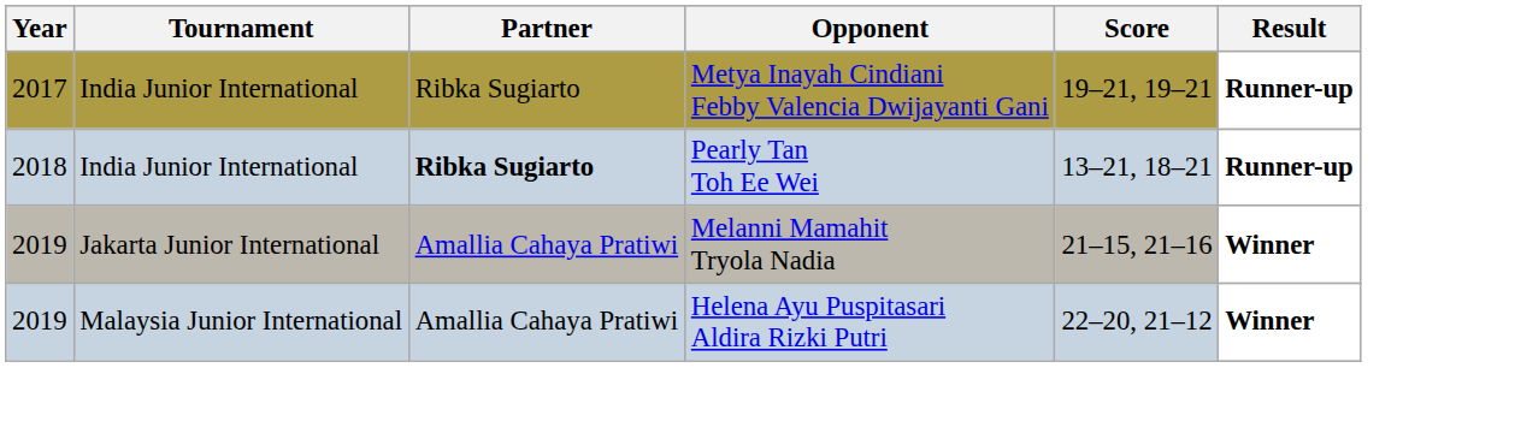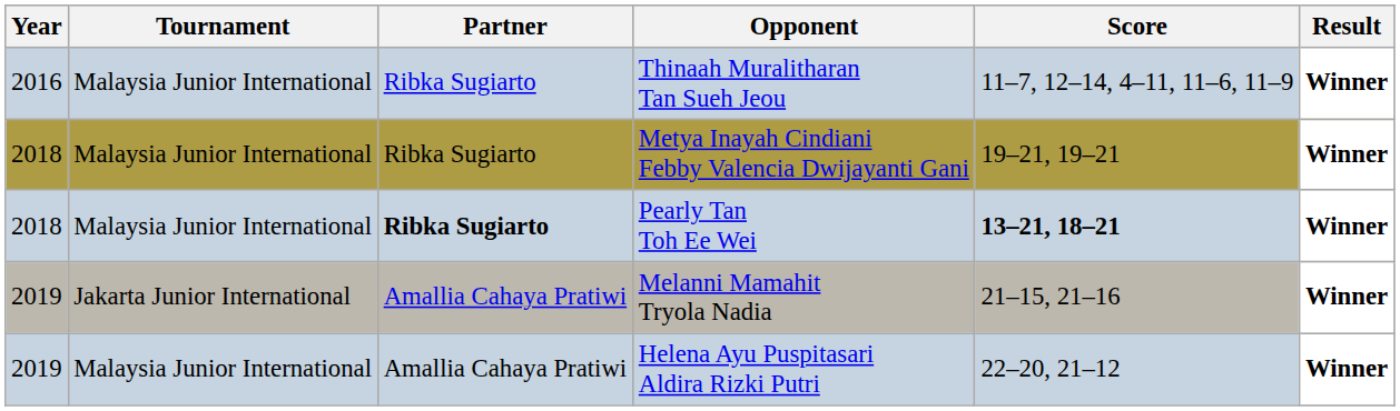 <table class="sortable wikitable" style="font-size: 90%;">
 <tr>
 <th>Year</th>
 <th>Tournament</th>
 <th>Partner</th>
 <th>Opponent</th>
 <th>Score</th>
 <th>Result</th>
 </tr>
+<tr style="background:#C6D4E1">
+<td align="center">2016</td>
+<td align="left">Malaysia Junior International</td>
+<td align="left"> <a href='#'>Ribka Sugiarto</a></td>
+<td align="left"> <a href='#'>Thinaah Muralitharan</a><br> <a href='#'>Tan Sueh Jeou</a></td>
+<td align="left">11–7, 12–14, 4–11, 11–6, 11–9</td>
+<td style="text-align:left; background:white"> <strong>Winner</strong></td>
+</tr>
 <tr style="background:#AE9C45">
-<td align="center">2017</td>
-<td align="left">India Junior International</td>
+<td align="center">2018</td>
+<td align="left">Malaysia Junior International</td>
 <td align="left"> Ribka Sugiarto</td>
 <td align="left"> <a href='#'>Metya Inayah Cindiani</a><br> <a href='#'>Febby Valencia Dwijayanti Gani</a></td>
 <td align="left">19–21, 19–21</td>
-<td style="text-align:left; background:white"> <strong>Runner-up</strong></td>
+<td style="text-align:left; background:white"> <strong>Winner</strong></td>
 </tr>
 <tr style="background:#C6D4E1">
 <td align="center">2018</td>
-<td align="left">India Junior International</td>
+<td align="left">Malaysia Junior International</td>
 <td align="left"><strong> Ribka Sugiarto</strong></td>
 <td align="left"> <a href='#'>Pearly Tan</a><br> <a href='#'>Toh Ee Wei</a></td>
-<td align="left">13–21, 18–21</td>
-<td style="text-align:left; background:white"> <strong>Runner-up</strong></td>
+<td align="left"><strong>13–21, 18–21</strong></td>
+<td style="text-align:left; background:white"> <strong>Winner</strong></td>
 </tr>
 <tr style="background:#BDB8AD">
 <td align="center">2019</td>
 <td align="left">Jakarta Junior International</td>
 <td align="left"> <a href='#'>Amallia Cahaya Pratiwi</a></td>
 <td align="left"> <a href='#'>Melanni Mamahit</a><br> Tryola Nadia</td>
 <td align="left">21–15, 21–16</td>
 <td style="text-align:left; background:white"> <strong>Winner</strong></td>
 </tr>
 <tr style="background:#C6D4E1">
 <td align="center">2019</td>
 <td align="left">Malaysia Junior International</td>
 <td align="left"> Amallia Cahaya Pratiwi</td>
 <td align="left"> <a href='#'>Helena Ayu Puspitasari</a><br> <a href='#'>Aldira Rizki Putri</a></td>
 <td align="left">22–20, 21–12</td>
 <td style="text-align:left; background:white"> <strong>Winner</strong></td>
 </tr>
 </table>
